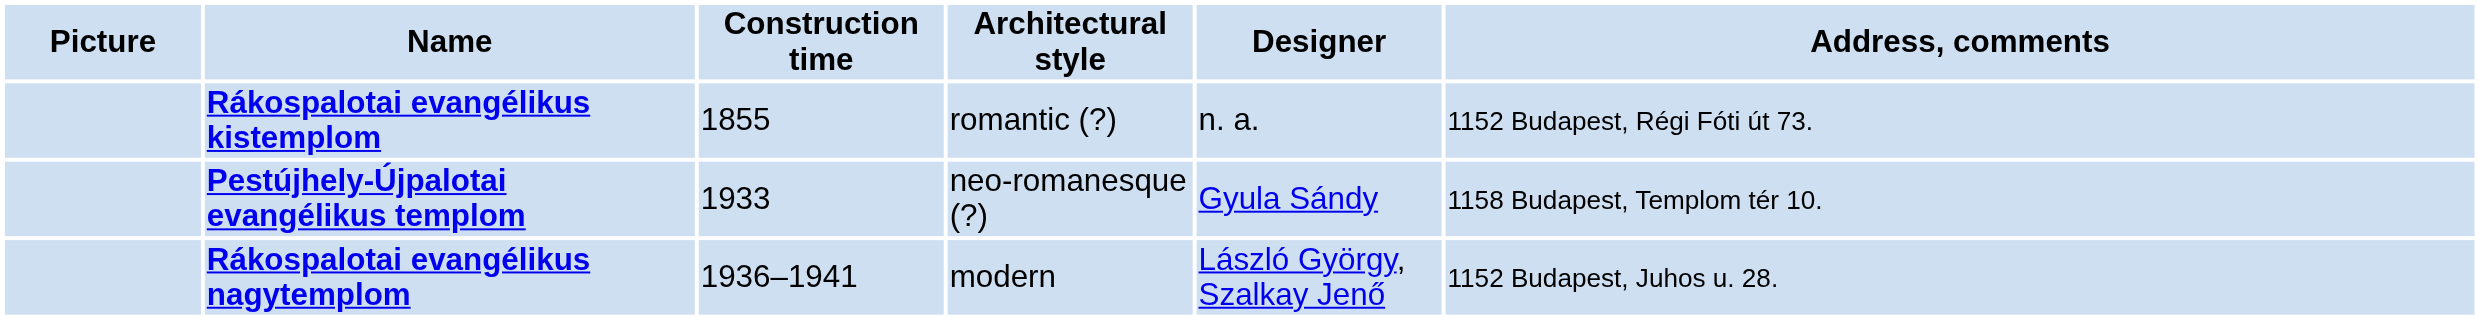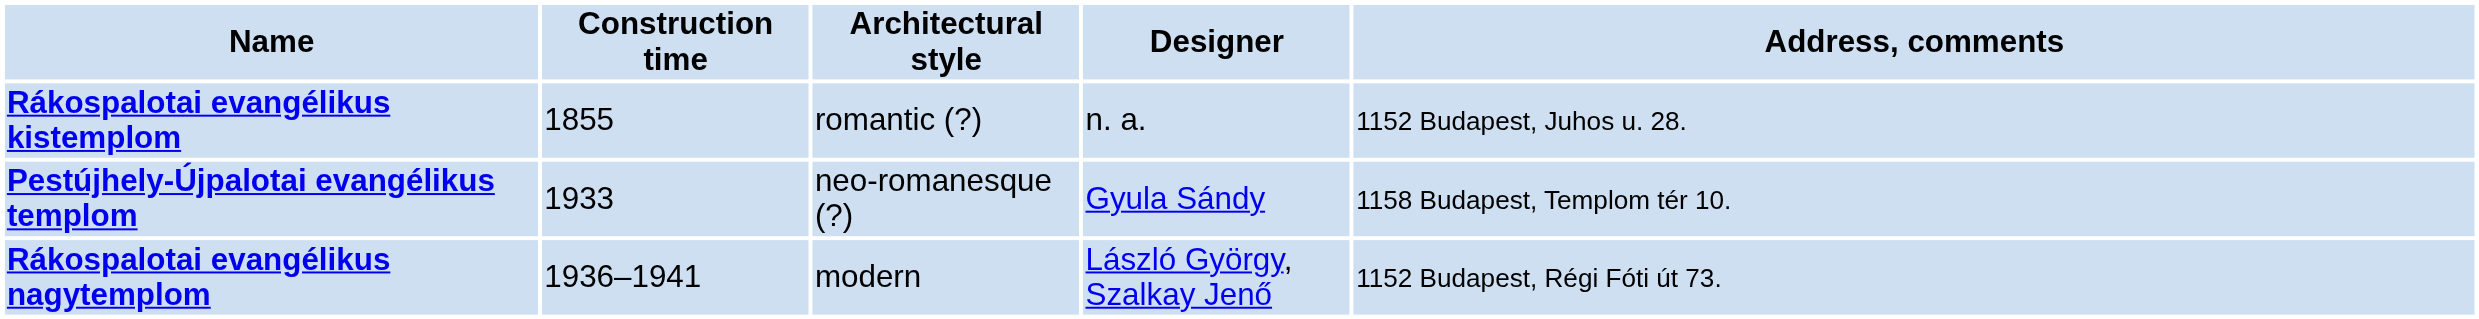 <table width="100%">
 <tr>
-<th bgcolor="#CEDFF2" width="8%">Picture</th>
 <th bgcolor="#CEDFF2" width="20%">Name</th>
 <th bgcolor="#CEDFF2" width="10%">Construction time</th>
 <th bgcolor="#CEDFF2" width="10%">Architectural style</th>
 <th bgcolor="#CEDFF2" width="10%">Designer</th>
 <th bgcolor="#CEDFF2" width="42%">Address, comments</th>
 </tr>
 <tr>
-<td bgcolor="#CEDFF2"></td>
 <td bgcolor="#CEDFF2"><strong><a href='#'>Rákospalotai evangélikus kistemplom</a></strong></td>
 <td bgcolor="#CEDFF2">1855</td>
 <td bgcolor="#CEDFF2">romantic (?)</td>
 <td bgcolor="#CEDFF2">n. a.</td>
-<td bgcolor="#CEDFF2"><small>1152 Budapest, Régi Fóti út 73. </small></td>
+<td bgcolor="#CEDFF2"><small>1152 Budapest, Juhos u. 28. </small></td>
 </tr>
 <tr>
-<td bgcolor="#CEDFF2"></td>
 <td bgcolor="#CEDFF2"><strong><a href='#'>Pestújhely-Újpalotai evangélikus templom</a></strong></td>
 <td bgcolor="#CEDFF2">1933</td>
 <td bgcolor="#CEDFF2">neo-romanesque (?)</td>
 <td bgcolor="#CEDFF2"><a href='#'>Gyula Sándy</a></td>
 <td bgcolor="#CEDFF2"><small>1158 Budapest, Templom tér 10. </small></td>
 </tr>
 <tr>
-<td bgcolor="#CEDFF2"></td>
 <td bgcolor="#CEDFF2"><strong><a href='#'>Rákospalotai evangélikus nagytemplom</a></strong></td>
 <td bgcolor="#CEDFF2">1936–1941</td>
 <td bgcolor="#CEDFF2">modern</td>
 <td bgcolor="#CEDFF2"><a href='#'>László György</a>, <a href='#'>Szalkay Jenő</a></td>
-<td bgcolor="#CEDFF2"><small>1152 Budapest, Juhos u. 28. </small></td>
+<td bgcolor="#CEDFF2"><small>1152 Budapest, Régi Fóti út 73. </small></td>
 </tr>
 </table>
